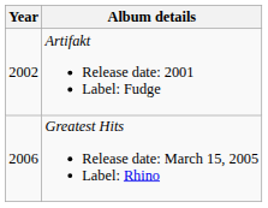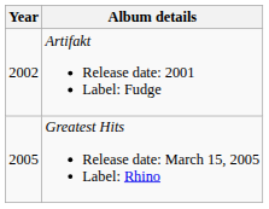 <table class="wikitable">
 <tr>
 <th scope="col">Year</th>
 <th scope="col">Album details</th>
 </tr>
 <tr>
 <td>2002</td>
 <td><em>Artifakt</em><br><ul><li>Release date: 2001</li><li>Label: Fudge</li></ul></td>
 </tr>
 <tr>
-<td>2006</td>
+<td>2005</td>
 <td><em>Greatest Hits</em><br><ul><li>Release date: March 15, 2005</li><li>Label: <a href='#'>Rhino</a></li></ul></td>
 </tr>
 </table>
